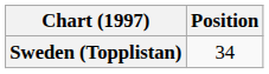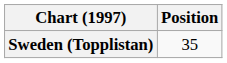 <table class="wikitable plainrowheaders" style="text-align:center">
 <tr>
 <th>Chart (1997)</th>
 <th>Position</th>
 </tr>
 <tr>
 <th scope="row">Sweden (Topplistan)</th>
-<td>34</td>
+<td>35</td>
 </tr>
 </table>
